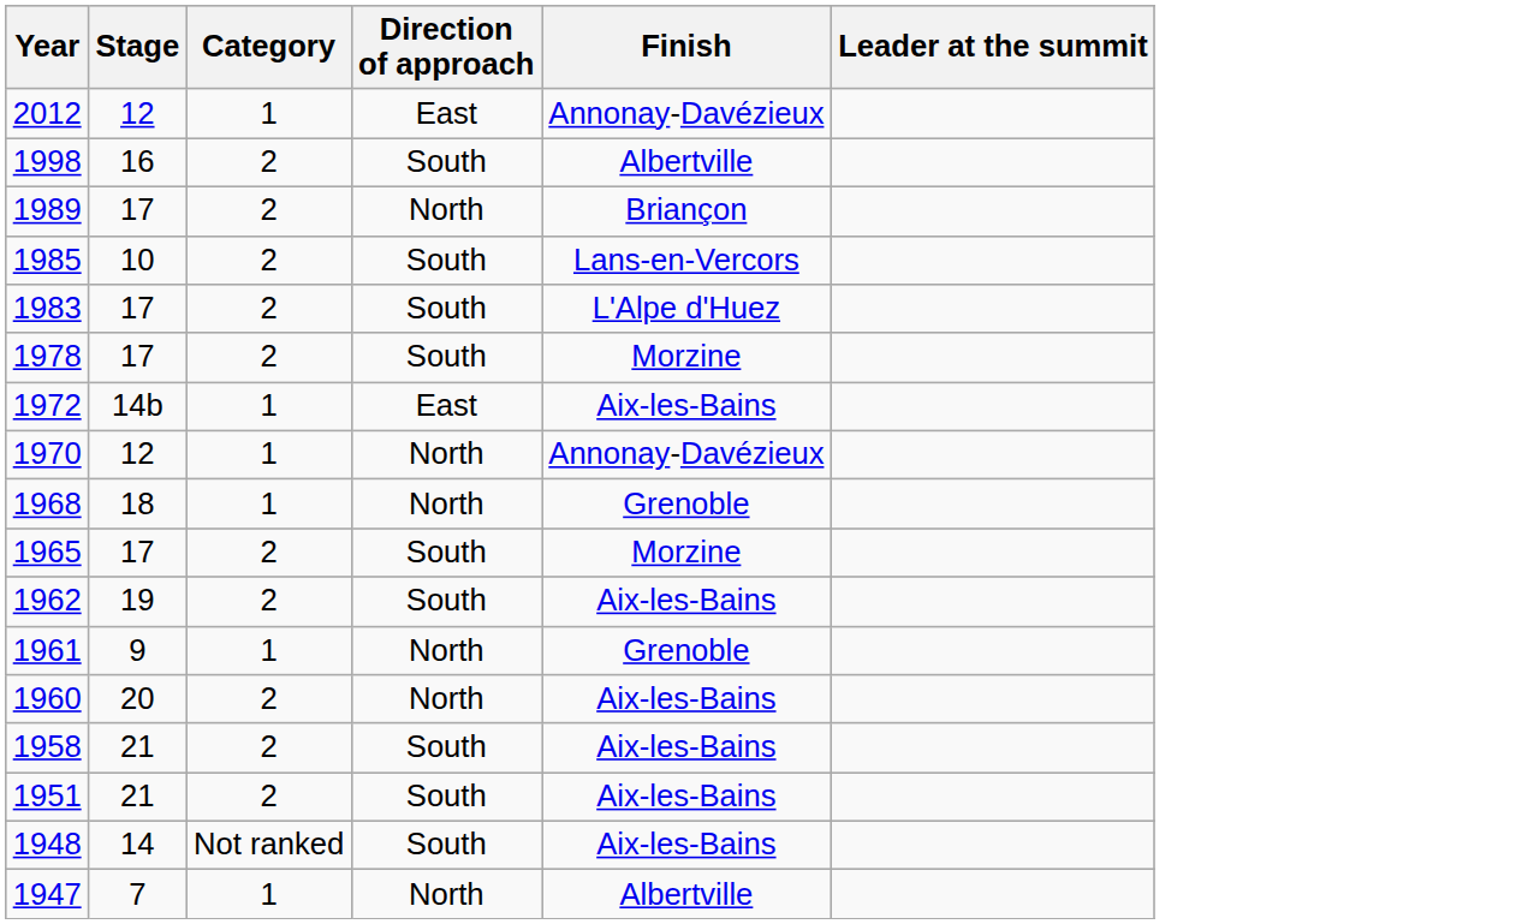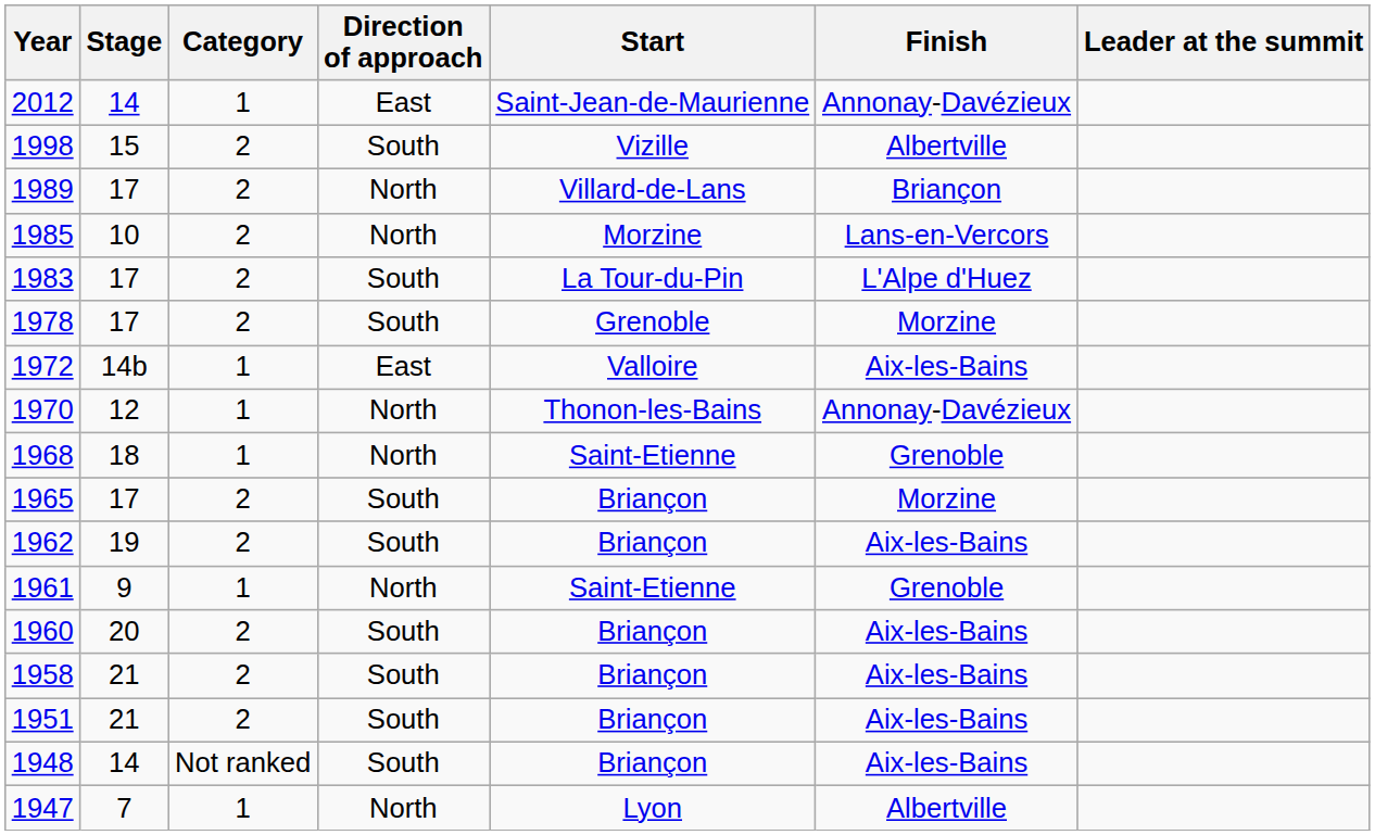 <table class="wikitable" style="text-align: center;">
 <tr>
 <th>Year</th>
 <th>Stage</th>
 <th>Category</th>
 <th>Direction<br>of approach</th>
+<th>Start</th>
 <th>Finish</th>
 <th>Leader at the summit</th>
 </tr>
 <tr>
 <td><a href='#'>2012</a></td>
-<td><a href='#'>12</a></td>
+<td><a href='#'>14</a></td>
 <td>1</td>
 <td>East</td>
+<td><a href='#'>Saint-Jean-de-Maurienne</a></td>
 <td><a href='#'>Annonay</a>-<a href='#'>Davézieux</a></td>
 <td align=left></td>
 </tr>
 <tr>
 <td><a href='#'>1998</a></td>
-<td>16</td>
+<td>15</td>
 <td>2</td>
 <td>South</td>
+<td><a href='#'>Vizille</a></td>
 <td><a href='#'>Albertville</a></td>
 <td align=left></td>
 </tr>
 <tr>
 <td><a href='#'>1989</a></td>
 <td>17</td>
 <td>2</td>
 <td>North</td>
+<td><a href='#'>Villard-de-Lans</a></td>
 <td><a href='#'>Briançon</a></td>
 <td align=left></td>
 </tr>
 <tr>
 <td><a href='#'>1985</a></td>
 <td>10</td>
 <td>2</td>
-<td>South</td>
+<td>North</td>
+<td><a href='#'>Morzine</a></td>
 <td><a href='#'>Lans-en-Vercors</a></td>
 <td align=left></td>
 </tr>
 <tr>
 <td><a href='#'>1983</a></td>
 <td>17</td>
 <td>2</td>
 <td>South</td>
+<td><a href='#'>La Tour-du-Pin</a></td>
 <td><a href='#'>L'Alpe d'Huez</a></td>
 <td align=left></td>
 </tr>
 <tr>
 <td><a href='#'>1978</a></td>
 <td>17</td>
 <td>2</td>
 <td>South</td>
+<td><a href='#'>Grenoble</a></td>
 <td><a href='#'>Morzine</a></td>
 <td align=left></td>
 </tr>
 <tr>
 <td><a href='#'>1972</a></td>
 <td>14b</td>
 <td>1</td>
 <td>East</td>
+<td><a href='#'>Valloire</a></td>
 <td><a href='#'>Aix-les-Bains</a></td>
 <td align=left></td>
 </tr>
 <tr>
 <td><a href='#'>1970</a></td>
 <td>12</td>
 <td>1</td>
 <td>North</td>
+<td><a href='#'>Thonon-les-Bains</a></td>
 <td><a href='#'>Annonay</a>-<a href='#'>Davézieux</a></td>
 <td align=left></td>
 </tr>
 <tr>
 <td><a href='#'>1968</a></td>
 <td>18</td>
 <td>1</td>
 <td>North</td>
+<td><a href='#'>Saint-Etienne</a></td>
 <td><a href='#'>Grenoble</a></td>
 <td align=left></td>
 </tr>
 <tr>
 <td><a href='#'>1965</a></td>
 <td>17</td>
 <td>2</td>
 <td>South</td>
+<td><a href='#'>Briançon</a></td>
 <td><a href='#'>Morzine</a></td>
 <td align=left></td>
 </tr>
 <tr>
 <td><a href='#'>1962</a></td>
 <td>19</td>
 <td>2</td>
 <td>South</td>
+<td><a href='#'>Briançon</a></td>
 <td><a href='#'>Aix-les-Bains</a></td>
 <td align=left></td>
 </tr>
 <tr>
 <td><a href='#'>1961</a></td>
 <td>9</td>
 <td>1</td>
 <td>North</td>
+<td><a href='#'>Saint-Etienne</a></td>
 <td><a href='#'>Grenoble</a></td>
 <td align=left></td>
 </tr>
 <tr>
 <td><a href='#'>1960</a></td>
 <td>20</td>
 <td>2</td>
-<td>North</td>
+<td>South</td>
+<td><a href='#'>Briançon</a></td>
 <td><a href='#'>Aix-les-Bains</a></td>
 <td align=left></td>
 </tr>
 <tr>
 <td><a href='#'>1958</a></td>
 <td>21</td>
 <td>2</td>
 <td>South</td>
+<td><a href='#'>Briançon</a></td>
 <td><a href='#'>Aix-les-Bains</a></td>
 <td align=left></td>
 </tr>
 <tr>
 <td><a href='#'>1951</a></td>
 <td>21</td>
 <td>2</td>
 <td>South</td>
+<td><a href='#'>Briançon</a></td>
 <td><a href='#'>Aix-les-Bains</a></td>
 <td align=left></td>
 </tr>
 <tr>
 <td><a href='#'>1948</a></td>
 <td>14</td>
 <td>Not ranked</td>
 <td>South</td>
+<td><a href='#'>Briançon</a></td>
 <td><a href='#'>Aix-les-Bains</a></td>
 <td align=left></td>
 </tr>
 <tr>
 <td><a href='#'>1947</a></td>
 <td>7</td>
 <td>1</td>
 <td>North</td>
+<td><a href='#'>Lyon</a></td>
 <td><a href='#'>Albertville</a></td>
 <td align=left></td>
 </tr>
 </table>
